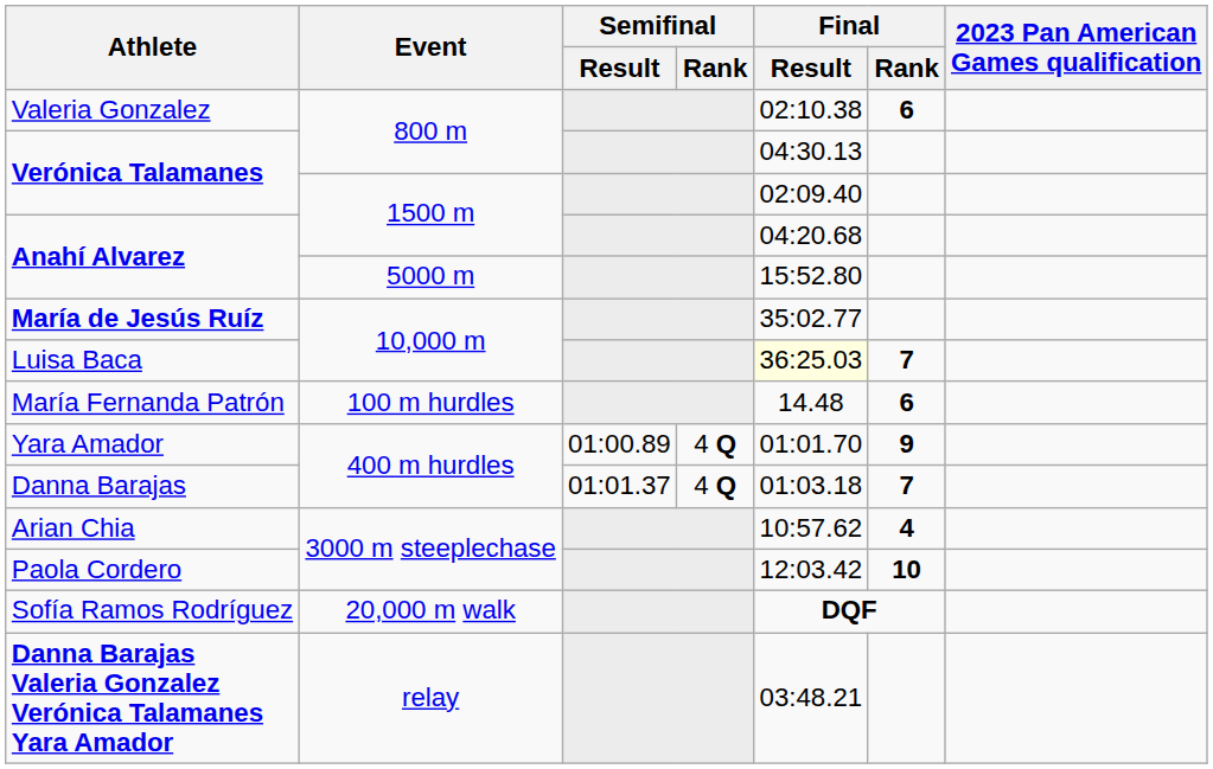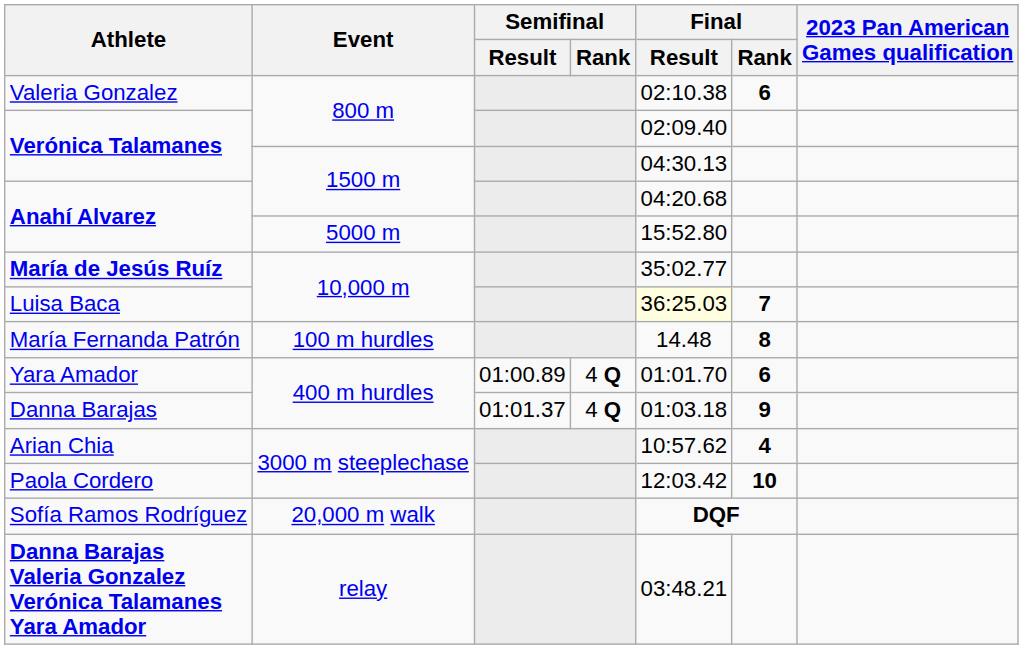 <table class="wikitable" align="center">
 <tr>
 <th rowspan="2">Athlete</th>
 <th rowspan="2">Event</th>
 <th colspan="2">Semifinal</th>
 <th colspan="2">Final</th>
 <th rowspan="2"><a href='#'>2023 Pan American <br> Games qualification</a></th>
 </tr>
 <tr>
 <th>Result</th>
 <th>Rank</th>
 <th>Result</th>
 <th>Rank</th>
 </tr>
 <tr align="center">
 <td align="left"><a href='#'>Valeria Gonzalez</a></td>
 <td rowspan="2"><a href='#'>800 m</a></td>
 <td colspan="2" style="background: #ECECEC; vertical-align: middle; text-align: center; " class="table-cast"></td>
 <td>02:10.38</td>
 <td><strong>6</strong></td>
 <td></td>
 </tr>
 <tr align="center">
 <td rowspan="2" align="left"><strong><a href='#'>Verónica Talamanes</a></strong></td>
 <td colspan="2" style="background: #ECECEC; vertical-align: middle; text-align: center; " class="table-cast"></td>
-<td>04:30.13</td>
+<td>02:09.40</td>
 <td></td>
 <td></td>
 </tr>
 <tr align="center">
 <td rowspan="2" align="center"><a href='#'>1500 m</a></td>
 <td colspan="2" style="background: #ECECEC; vertical-align: middle; text-align: center; " class="table-cast"></td>
-<td>02:09.40</td>
+<td>04:30.13</td>
 <td></td>
 <td></td>
 </tr>
 <tr align="center">
 <td rowspan="2" align="left"><strong><a href='#'>Anahí Alvarez</a></strong></td>
 <td colspan="2" style="background: #ECECEC; vertical-align: middle; text-align: center; " class="table-cast"></td>
 <td>04:20.68</td>
 <td></td>
 <td></td>
 </tr>
 <tr align="center">
 <td><a href='#'>5000 m</a></td>
 <td colspan="2" style="background: #ECECEC; vertical-align: middle; text-align: center; " class="table-cast"></td>
 <td>15:52.80</td>
 <td></td>
 <td></td>
 </tr>
 <tr align="center">
 <td align="left"><strong><a href='#'>María de Jesús Ruíz</a></strong></td>
 <td rowspan="2"><a href='#'>10,000 m</a></td>
 <td colspan="2" style="background: #ECECEC; vertical-align: middle; text-align: center; " class="table-cast"></td>
 <td>35:02.77</td>
 <td></td>
 <td></td>
 </tr>
 <tr align="center">
 <td align="left"><a href='#'>Luisa Baca</a></td>
 <td colspan="2" style="background: #ECECEC; vertical-align: middle; text-align: center; " class="table-cast"></td>
 <td style="background: lightyellow;">36:25.03</td>
 <td><strong>7</strong></td>
 <td></td>
 </tr>
 <tr align="center">
 <td align="left"><a href='#'>María Fernanda Patrón</a></td>
 <td><a href='#'>100 m hurdles</a></td>
 <td colspan="2" style="background: #ECECEC; vertical-align: middle; text-align: center; " class="table-cast"></td>
 <td>14.48</td>
-<td><strong>6</strong></td>
+<td><strong>8</strong></td>
 <td></td>
 </tr>
 <tr align="center">
 <td align="left"><a href='#'>Yara Amador</a></td>
 <td rowspan="2"><a href='#'>400 m hurdles</a></td>
 <td>01:00.89</td>
 <td>4 <strong>Q</strong></td>
 <td>01:01.70</td>
-<td><strong>9</strong></td>
+<td><strong>6</strong></td>
 <td></td>
 </tr>
 <tr align="center">
 <td align="left"><a href='#'>Danna Barajas</a></td>
 <td>01:01.37</td>
 <td>4 <strong>Q</strong></td>
 <td>01:03.18</td>
-<td><strong>7</strong></td>
+<td><strong>9</strong></td>
 <td></td>
 </tr>
 <tr align="center">
 <td align="left"><a href='#'>Arian Chia</a></td>
 <td rowspan="2"><a href='#'>3000 m</a> <a href='#'>steeplechase</a></td>
 <td colspan="2" style="background: #ECECEC; vertical-align: middle; text-align: center; " class="table-cast"></td>
 <td>10:57.62</td>
 <td><strong>4</strong></td>
 <td></td>
 </tr>
 <tr align="center">
 <td align="left"><a href='#'>Paola Cordero</a></td>
 <td colspan="2" style="background: #ECECEC; vertical-align: middle; text-align: center; " class="table-cast"></td>
 <td>12:03.42</td>
 <td><strong>10</strong></td>
 <td></td>
 </tr>
 <tr align="center">
 <td align="left"><a href='#'>Sofía Ramos Rodríguez</a></td>
 <td><a href='#'>20,000 m</a> <a href='#'>walk</a></td>
 <td colspan="2" style="background: #ECECEC; vertical-align: middle; text-align: center; " class="table-cast"></td>
 <td colspan="2"><strong>DQF</strong></td>
 <td></td>
 </tr>
 <tr align="center">
 <td align="left"><strong><a href='#'>Danna Barajas</a><br><a href='#'>Valeria Gonzalez</a><br><a href='#'>Verónica Talamanes</a><br><a href='#'>Yara Amador</a></strong></td>
 <td><a href='#'> relay</a></td>
 <td colspan="2" style="background: #ECECEC; vertical-align: middle; text-align: center; " class="table-cast"></td>
 <td>03:48.21</td>
 <td></td>
 <td></td>
 </tr>
 </table>
